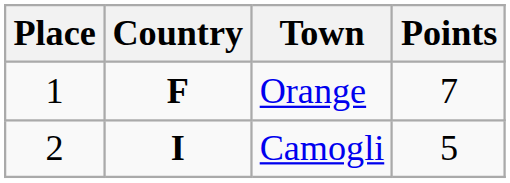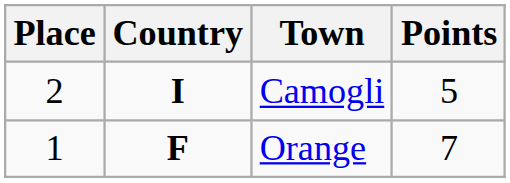 <table class="wikitable sortable">
 <tr>
 <th>Place</th>
 <th>Country</th>
 <th>Town</th>
 <th>Points</th>
 </tr>
 <tr>
+<td align="center">2</td>
+<td align="center"><strong>I</strong></td>
+<td><a href='#'>Camogli</a></td>
+<td align="center">5</td>
+</tr>
+<tr>
 <td align="center">1</td>
 <td align="center"><strong>F</strong></td>
 <td><a href='#'>Orange</a></td>
 <td align="center">7</td>
 </tr>
-<tr>
-<td align="center">2</td>
-<td align="center"><strong>I</strong></td>
-<td><a href='#'>Camogli</a></td>
-<td align="center">5</td>
-</tr>
 </table>
